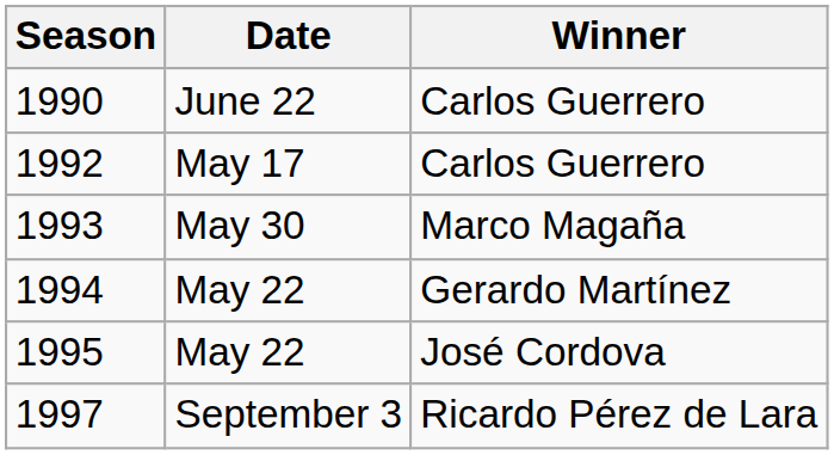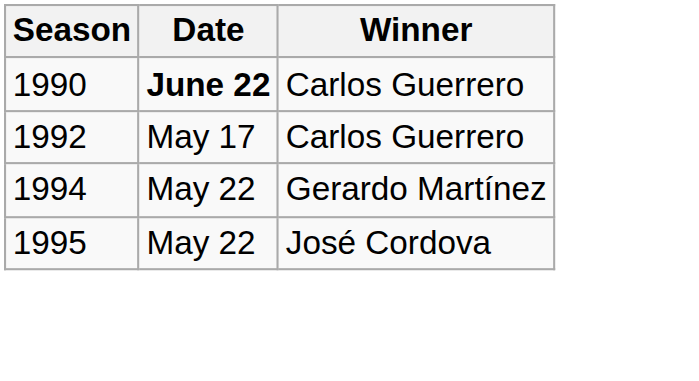 <table class="wikitable">
 <tr>
 <th>Season</th>
 <th>Date</th>
 <th>Winner</th>
 </tr>
 <tr>
 <td>1990</td>
-<td>June 22</td>
+<td><strong>June 22</strong></td>
 <td> Carlos Guerrero</td>
 </tr>
 <tr>
 <td>1992</td>
 <td>May 17</td>
 <td> Carlos Guerrero</td>
-</tr>
-<tr>
-<td>1993</td>
-<td>May 30</td>
-<td> Marco Magaña</td>
 </tr>
 <tr>
 <td>1994</td>
 <td>May 22</td>
 <td> Gerardo Martínez</td>
 </tr>
 <tr>
 <td>1995</td>
 <td>May 22</td>
 <td> José Cordova</td>
 </tr>
-<tr>
-<td>1997</td>
-<td>September 3</td>
-<td> Ricardo Pérez de Lara</td>
-</tr>
 </table>
